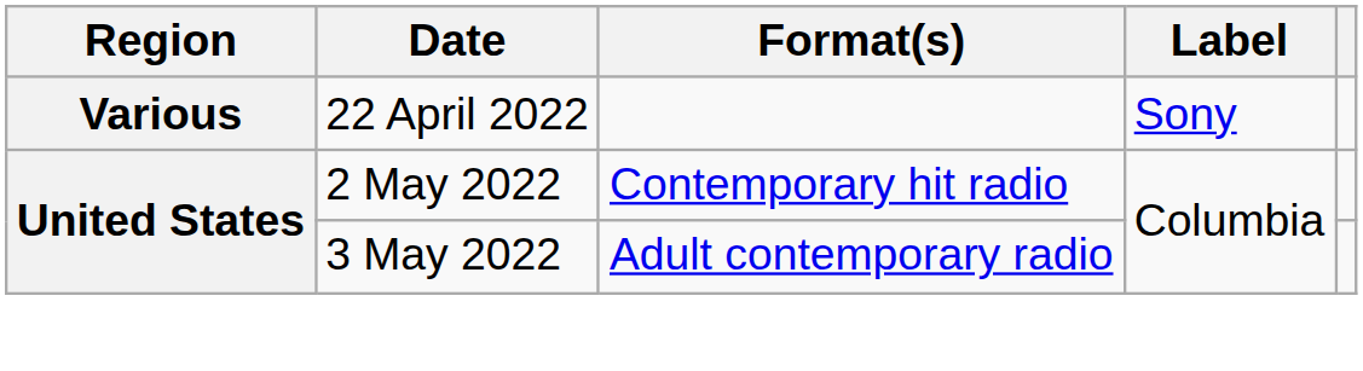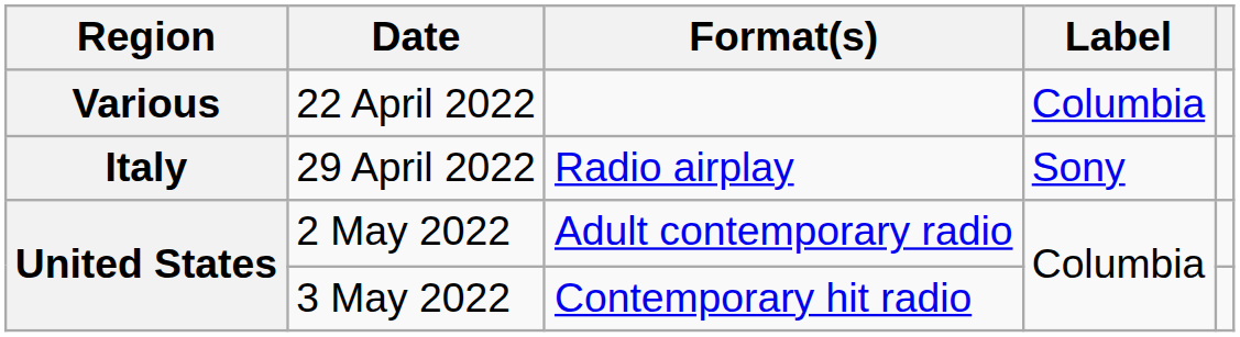 <table class="wikitable plainrowheaders">
 <tr>
 <th scope="col">Region</th>
 <th scope="col">Date</th>
 <th scope="col">Format(s)</th>
 <th scope="col">Label</th>
 <th scope="col"></th>
 </tr>
 <tr>
 <th scope="row">Various</th>
 <td>22 April 2022</td>
 <td></td>
+<td><a href='#'>Columbia</a></td>
+<td align="center"></td>
+</tr>
+<tr>
+<th scope="row">Italy</th>
+<td>29 April 2022</td>
+<td><a href='#'>Radio airplay</a></td>
 <td><a href='#'>Sony</a></td>
 <td align="center"></td>
 </tr>
 <tr>
 <th scope="row" rowspan="2">United States</th>
 <td>2 May 2022</td>
-<td><a href='#'>Contemporary hit radio</a></td>
+<td><a href='#'>Adult contemporary radio</a></td>
 <td rowspan="2">Columbia</td>
 <td align="center"></td>
 </tr>
 <tr>
 <td>3 May 2022</td>
-<td><a href='#'>Adult contemporary radio</a></td>
+<td><a href='#'>Contemporary hit radio</a></td>
 <td align="center"></td>
 </tr>
 </table>
